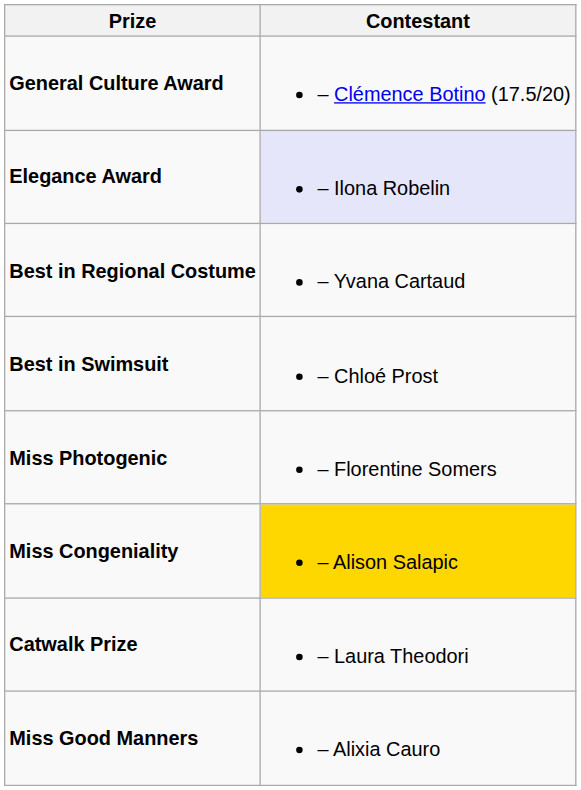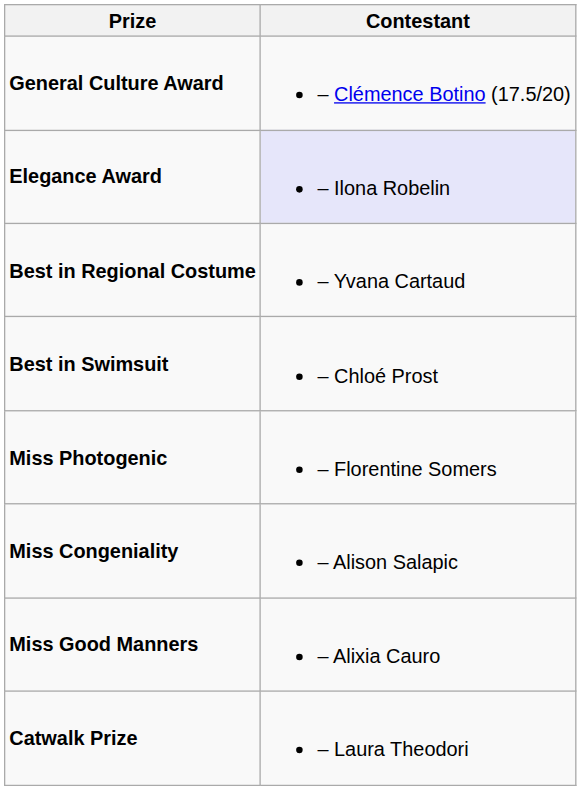 <table class="wikitable " style="font-size: 95%;">
 <tr>
 <th>Prize</th>
 <th>Contestant</th>
 </tr>
 <tr>
 <td><strong>General Culture Award</strong></td>
 <td><br><ul><li><strong></strong> – <a href='#'>Clémence Botino</a> (17.5/20)</li></ul></td>
 </tr>
 <tr>
 <td><strong>Elegance Award</strong></td>
 <td style="background: lavender;"><br><ul><li><strong></strong> – Ilona Robelin</li></ul></td>
 </tr>
 <tr>
 <td><strong>Best in Regional Costume</strong></td>
 <td><br><ul><li><strong></strong> – Yvana Cartaud</li></ul></td>
 </tr>
 <tr>
 <td><strong>Best in Swimsuit</strong></td>
 <td><br><ul><li><strong></strong>  – Chloé Prost</li></ul></td>
 </tr>
 <tr>
 <td><strong>Miss Photogenic</strong></td>
 <td><br><ul><li><strong></strong> – Florentine Somers</li></ul></td>
 </tr>
 <tr>
 <td><strong>Miss Congeniality</strong></td>
-<td style="background: gold;"><br><ul><li><strong></strong> – Alison Salapic</li></ul></td>
+<td><br><ul><li><strong></strong> – Alison Salapic</li></ul></td>
+</tr>
+<tr>
+<td><strong>Miss Good Manners</strong></td>
+<td><br><ul><li><strong></strong> – Alixia Cauro</li></ul></td>
 </tr>
 <tr>
 <td><strong>Catwalk Prize</strong></td>
 <td><br><ul><li><strong></strong> – Laura Theodori</li></ul></td>
 </tr>
-<tr>
-<td><strong>Miss Good Manners</strong></td>
-<td><br><ul><li><strong></strong> – Alixia Cauro</li></ul></td>
-</tr>
 </table>
